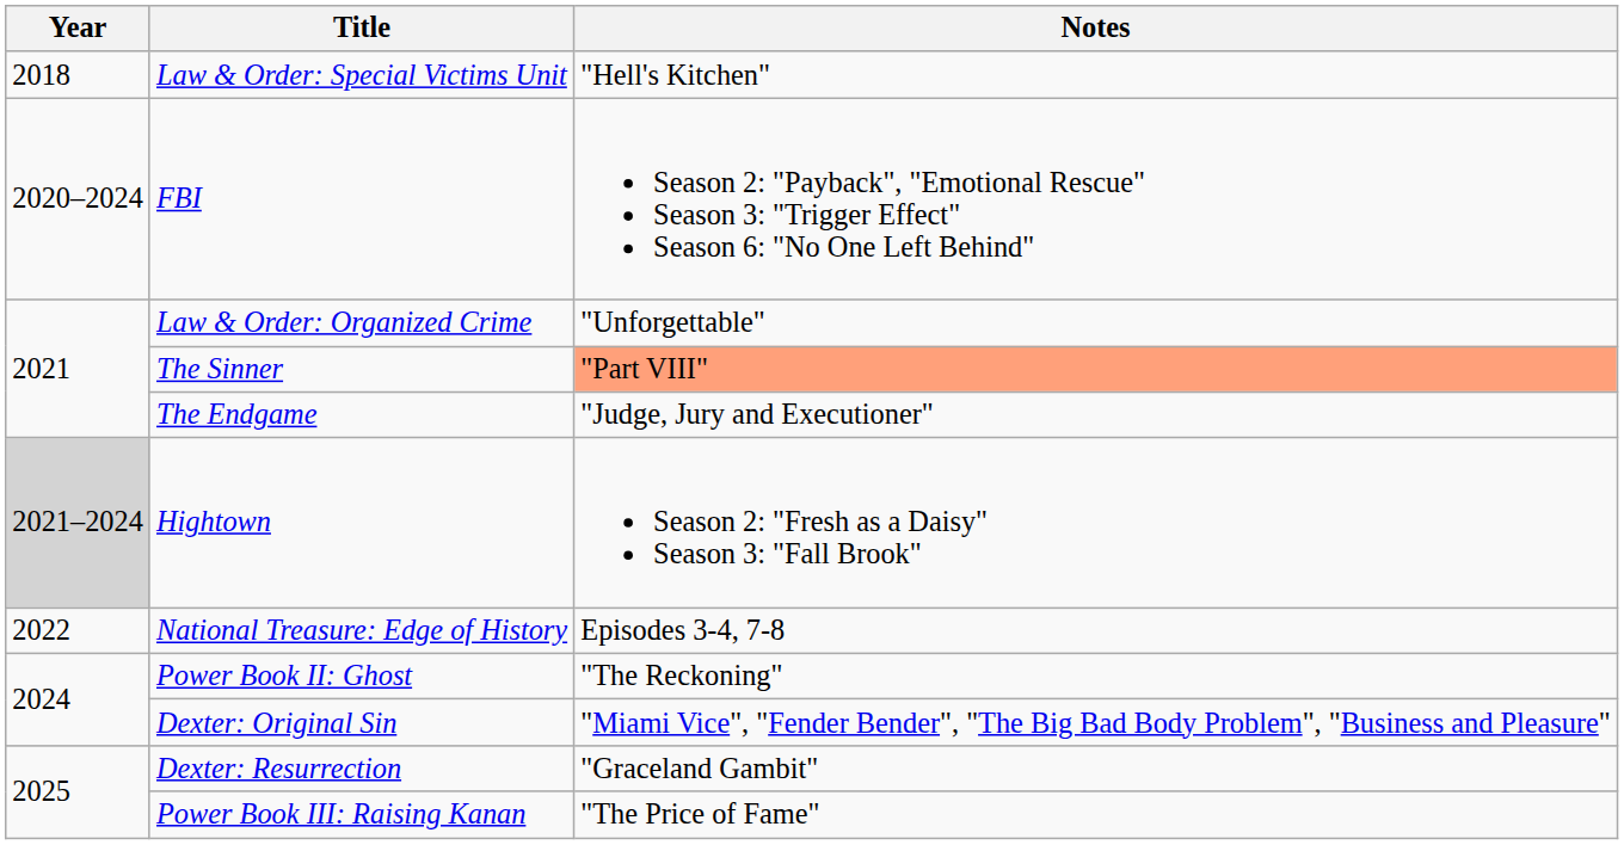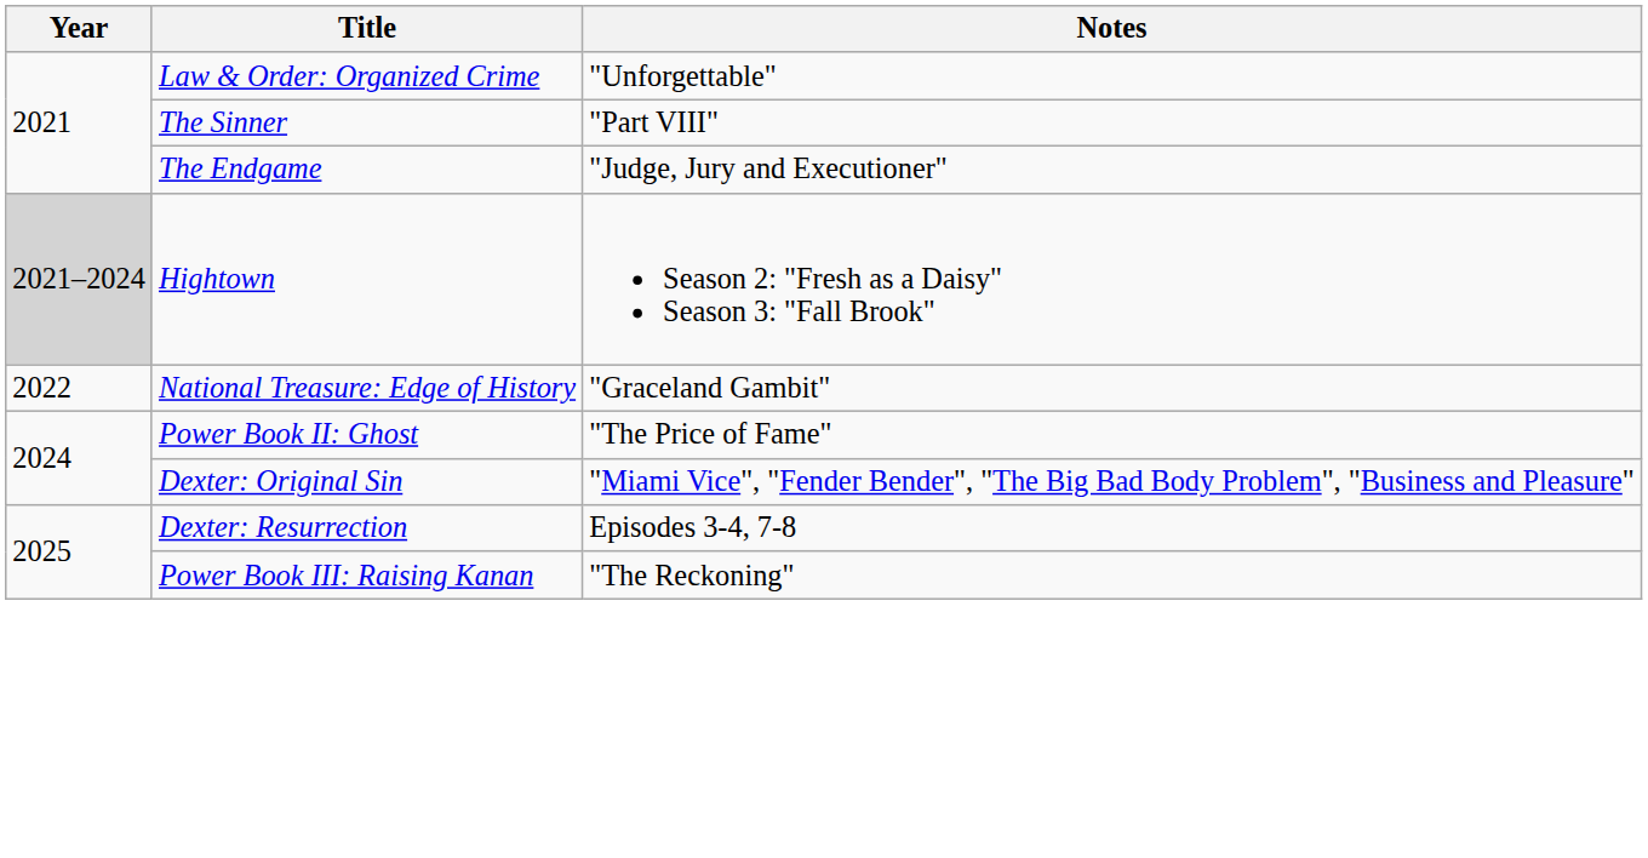 <table class="wikitable sortable">
 <tr>
 <th>Year</th>
 <th>Title</th>
 <th class="unsortable">Notes</th>
-</tr>
-<tr>
-<td>2018</td>
-<td><em><a href='#'>Law & Order: Special Victims Unit</a></em></td>
-<td>"Hell's Kitchen"</td>
-</tr>
-<tr>
-<td>2020–2024</td>
-<td><em><a href='#'>FBI</a></em></td>
-<td><br><ul><li>Season 2: "Payback", "Emotional Rescue"</li><li>Season 3: "Trigger Effect"</li><li>Season 6: "No One Left Behind"</li></ul></td>
 </tr>
 <tr>
 <td rowspan=3>2021</td>
 <td><em><a href='#'>Law & Order: Organized Crime</a></em></td>
 <td>"Unforgettable"</td>
 </tr>
 <tr>
 <td><em><a href='#'>The Sinner</a></em></td>
-<td style="background: lightsalmon;">"Part VIII"</td>
+<td>"Part VIII"</td>
 </tr>
 <tr>
 <td><em><a href='#'>The Endgame</a></em></td>
 <td>"Judge, Jury and Executioner"</td>
 </tr>
 <tr>
 <td style="background: lightgrey;">2021–2024</td>
 <td><em><a href='#'>Hightown</a></em></td>
 <td><br><ul><li>Season 2: "Fresh as a Daisy"</li><li>Season 3: "Fall Brook"</li></ul></td>
 </tr>
 <tr>
 <td>2022</td>
 <td><em><a href='#'>National Treasure: Edge of History</a></em></td>
-<td>Episodes 3-4, 7-8</td>
+<td>"Graceland Gambit"</td>
 </tr>
 <tr>
 <td rowspan=2>2024</td>
 <td><em><a href='#'>Power Book II: Ghost</a></em></td>
-<td>"The Reckoning"</td>
+<td>"The Price of Fame"</td>
 </tr>
 <tr>
 <td><em><a href='#'>Dexter: Original Sin</a></em></td>
 <td>"<a href='#'>Miami Vice</a>", "<a href='#'>Fender Bender</a>", "<a href='#'>The Big Bad Body Problem</a>", "<a href='#'>Business and Pleasure</a>"</td>
 </tr>
 <tr>
 <td rowspan=2>2025</td>
 <td><em><a href='#'>Dexter: Resurrection</a></em></td>
-<td>"Graceland Gambit"</td>
+<td>Episodes 3-4, 7-8</td>
 </tr>
 <tr>
 <td><em><a href='#'>Power Book III: Raising Kanan</a></em></td>
-<td>"The Price of Fame"</td>
+<td>"The Reckoning"</td>
 </tr>
 </table>
